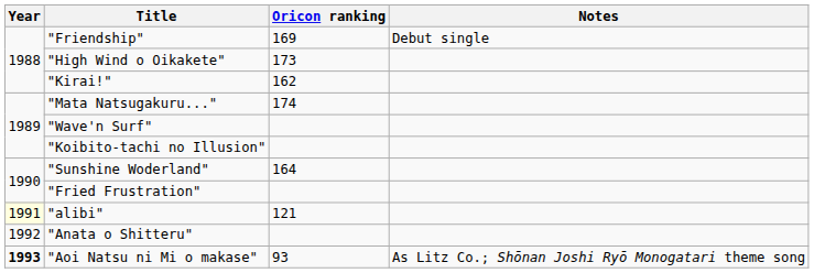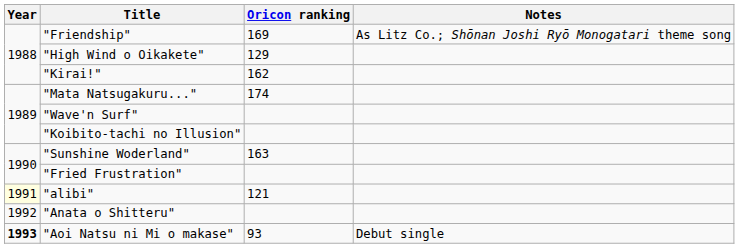 <table class="wikitable">
 <tr>
 <th>Year</th>
 <th>Title</th>
 <th><a href='#'>Oricon</a> ranking</th>
 <th>Notes</th>
 </tr>
 <tr>
 <td rowspan="3">1988</td>
 <td>"Friendship"</td>
 <td>169</td>
-<td>Debut single</td>
+<td>As Litz Co.; <em>Shōnan Joshi Ryō Monogatari</em> theme song</td>
 </tr>
 <tr>
 <td>"High Wind o Oikakete"</td>
-<td>173</td>
+<td>129</td>
 <td></td>
 </tr>
 <tr>
 <td>"Kirai!"</td>
 <td>162</td>
 <td></td>
 </tr>
 <tr>
 <td rowspan="3">1989</td>
 <td>"Mata Natsugakuru..."</td>
 <td>174</td>
 <td></td>
 </tr>
 <tr>
 <td>"Wave'n Surf"</td>
 <td></td>
 <td></td>
 </tr>
 <tr>
 <td>"Koibito-tachi no Illusion"</td>
 <td></td>
 <td></td>
 </tr>
 <tr>
 <td rowspan="2">1990</td>
 <td>"Sunshine Woderland"</td>
-<td>164</td>
+<td>163</td>
 <td></td>
 </tr>
 <tr>
 <td>"Fried Frustration"</td>
 <td></td>
 <td></td>
 </tr>
 <tr>
 <td style="background: lightyellow;">1991</td>
 <td>"alibi"</td>
 <td>121</td>
 <td></td>
 </tr>
 <tr>
 <td>1992</td>
 <td>"Anata o Shitteru"</td>
 <td></td>
 <td></td>
 </tr>
 <tr>
 <td><strong>1993</strong></td>
 <td>"Aoi Natsu ni Mi o makase"</td>
 <td>93</td>
-<td>As Litz Co.; <em>Shōnan Joshi Ryō Monogatari</em> theme song</td>
+<td>Debut single</td>
 </tr>
 </table>
